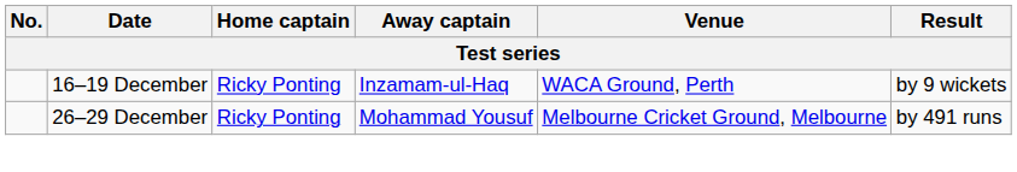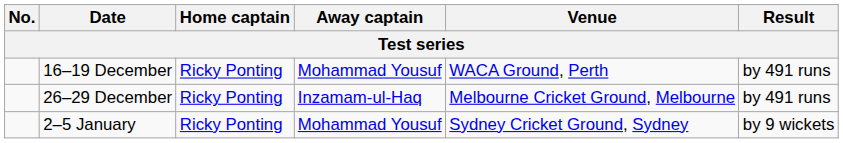 <table class="wikitable">
 <tr>
 <th>No.</th>
 <th>Date</th>
 <th>Home captain</th>
 <th>Away captain</th>
 <th>Venue</th>
 <th>Result</th>
 </tr>
 <tr>
 <th colspan="6">Test series</th>
 </tr>
 <tr>
 <td></td>
 <td>16–19 December</td>
 <td><a href='#'>Ricky Ponting</a></td>
-<td><a href='#'>Inzamam-ul-Haq</a></td>
+<td><a href='#'>Mohammad Yousuf</a></td>
 <td><a href='#'>WACA Ground</a>, <a href='#'>Perth</a></td>
-<td> by 9 wickets</td>
+<td> by 491 runs</td>
 </tr>
 <tr>
 <td></td>
 <td>26–29 December</td>
 <td><a href='#'>Ricky Ponting</a></td>
-<td><a href='#'>Mohammad Yousuf</a></td>
+<td><a href='#'>Inzamam-ul-Haq</a></td>
 <td><a href='#'>Melbourne Cricket Ground</a>, <a href='#'>Melbourne</a></td>
 <td> by 491 runs</td>
 </tr>
+<tr>
+<td></td>
+<td>2–5 January</td>
+<td><a href='#'>Ricky Ponting</a></td>
+<td><a href='#'>Mohammad Yousuf</a></td>
+<td><a href='#'>Sydney Cricket Ground</a>, <a href='#'>Sydney</a></td>
+<td> by 9 wickets</td>
+</tr>
 </table>
